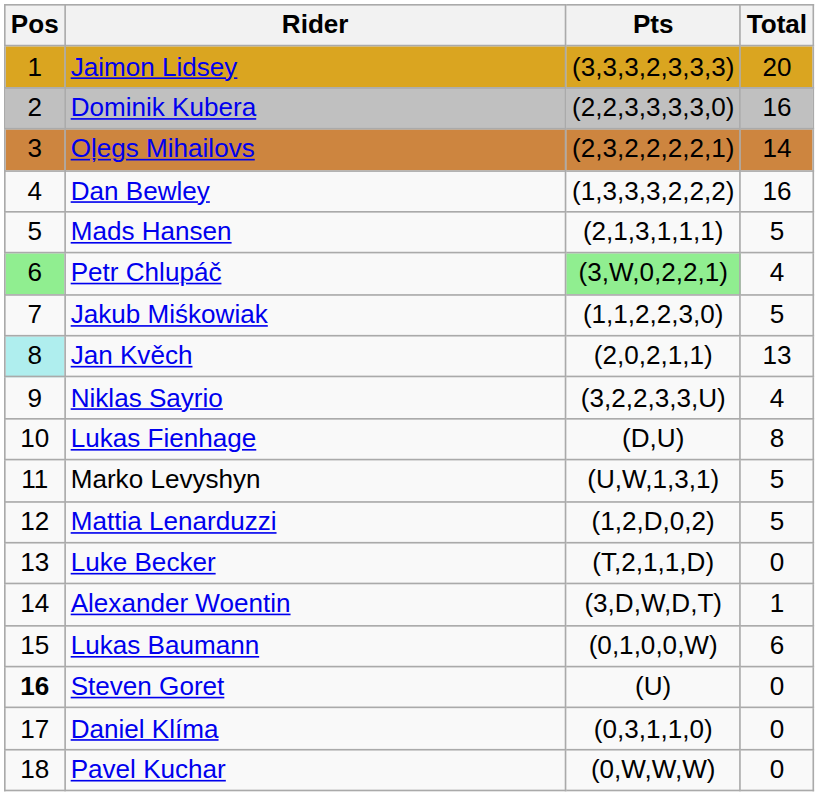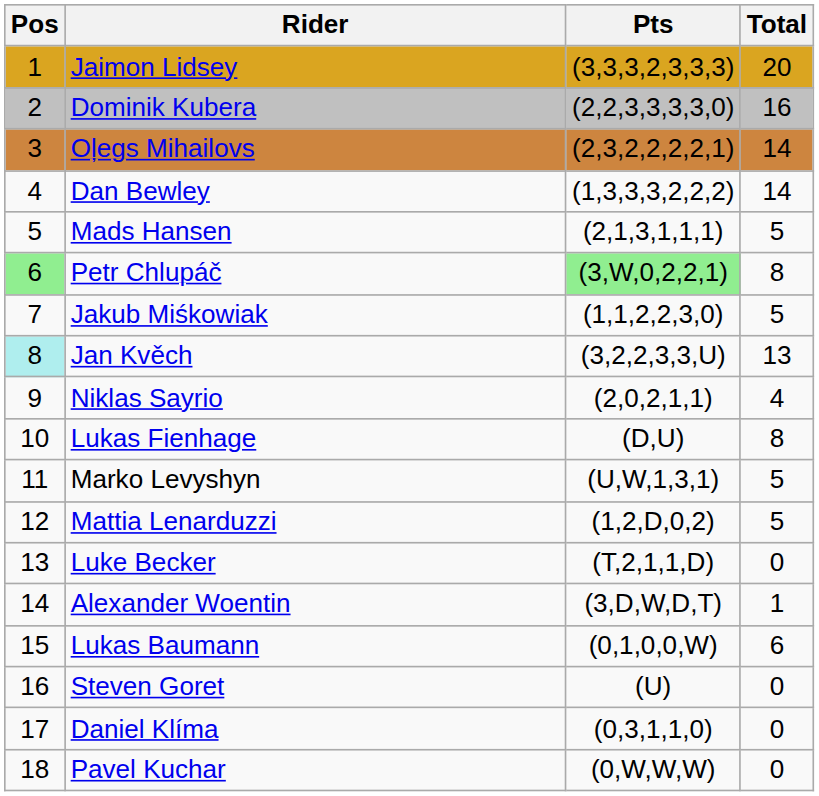 <table class="wikitable" style="font-size: 100%">
 <tr>
 <th width=20>Pos</th>
 <th width=300>Rider</th>
 <th width=100>Pts</th>
 <th width=20>Total</th>
 </tr>
 <tr align=center style="background: #DAA520;">
 <td>1</td>
 <td align="left"> <a href='#'>Jaimon Lidsey</a></td>
 <td>(3,3,3,2,3,3,3)</td>
 <td>20</td>
 </tr>
 <tr align=center style="background: #C0C0C0;">
 <td>2</td>
 <td align="left"> <a href='#'>Dominik Kubera</a></td>
 <td>(2,2,3,3,3,3,0)</td>
 <td>16</td>
 </tr>
 <tr align=center style="background: #CD853F;">
 <td>3</td>
 <td align="left"> <a href='#'>Oļegs Mihailovs</a></td>
 <td>(2,3,2,2,2,2,1)</td>
 <td>14</td>
 </tr>
 <tr align=center>
 <td>4</td>
 <td align="left"> <a href='#'>Dan Bewley</a></td>
 <td>(1,3,3,3,2,2,2)</td>
-<td>16</td>
+<td>14</td>
 </tr>
 <tr align=center>
 <td>5</td>
 <td align="left"> <a href='#'>Mads Hansen</a></td>
 <td>(2,1,3,1,1,1)</td>
 <td>5</td>
 </tr>
 <tr align=center>
 <td style="background: lightgreen;">6</td>
 <td align="left"> <a href='#'>Petr Chlupáč</a></td>
 <td style="background: lightgreen;">(3,W,0,2,2,1)</td>
-<td>4</td>
+<td>8</td>
 </tr>
 <tr align=center>
 <td>7</td>
 <td align="left"> <a href='#'>Jakub Miśkowiak</a></td>
 <td>(1,1,2,2,3,0)</td>
 <td>5</td>
 </tr>
 <tr align=center>
 <td style="background: paleturquoise;">8</td>
 <td align="left"> <a href='#'>Jan Kvěch</a></td>
-<td>(2,0,2,1,1)</td>
+<td>(3,2,2,3,3,U)</td>
 <td>13</td>
 </tr>
 <tr align=center>
 <td>9</td>
 <td align="left"> <a href='#'>Niklas Sayrio</a></td>
-<td>(3,2,2,3,3,U)</td>
+<td>(2,0,2,1,1)</td>
 <td>4</td>
 </tr>
 <tr align=center>
 <td>10</td>
 <td align="left"> <a href='#'>Lukas Fienhage</a></td>
 <td>(D,U)</td>
 <td>8</td>
 </tr>
 <tr align=center>
 <td>11</td>
 <td align="left"> Marko Levyshyn</td>
 <td>(U,W,1,3,1)</td>
 <td>5</td>
 </tr>
 <tr align=center>
 <td>12</td>
 <td align="left"> <a href='#'>Mattia Lenarduzzi</a></td>
 <td>(1,2,D,0,2)</td>
 <td>5</td>
 </tr>
 <tr align=center>
 <td>13</td>
 <td align="left"> <a href='#'>Luke Becker</a></td>
 <td>(T,2,1,1,D)</td>
 <td>0</td>
 </tr>
 <tr align=center>
 <td>14</td>
 <td align="left"> <a href='#'>Alexander Woentin</a></td>
 <td>(3,D,W,D,T)</td>
 <td>1</td>
 </tr>
 <tr align=center>
 <td>15</td>
 <td align="left"> <a href='#'>Lukas Baumann</a></td>
 <td>(0,1,0,0,W)</td>
 <td>6</td>
 </tr>
 <tr align=center>
-<td><strong>16</strong></td>
+<td>16</td>
 <td align="left"> <a href='#'>Steven Goret</a></td>
 <td>(U)</td>
 <td>0</td>
 </tr>
 <tr align=center>
 <td>17</td>
 <td align="left"> <a href='#'>Daniel Klíma</a></td>
 <td>(0,3,1,1,0)</td>
 <td>0</td>
 </tr>
 <tr align=center>
 <td>18</td>
 <td align="left"> <a href='#'>Pavel Kuchar</a></td>
 <td>(0,W,W,W)</td>
 <td>0</td>
 </tr>
 </table>
